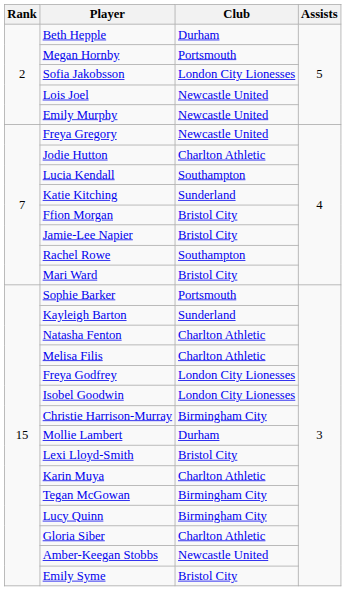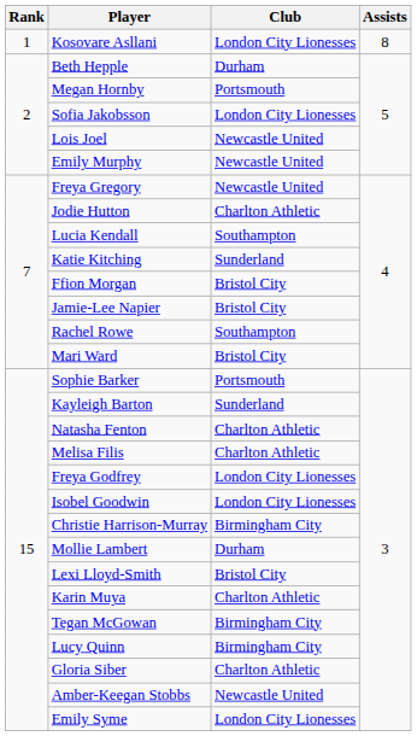 <table class="wikitable" style="text-align:center">
 <tr>
 <th>Rank</th>
 <th>Player</th>
 <th>Club</th>
 <th>Assists</th>
+</tr>
+<tr>
+<td>1</td>
+<td align="left"> <a href='#'>Kosovare Asllani</a></td>
+<td align="left"><a href='#'>London City Lionesses</a></td>
+<td>8</td>
 </tr>
 <tr>
 <td rowspan=5>2</td>
 <td align="left">  <a href='#'>Beth Hepple</a></td>
 <td align="left"><a href='#'>Durham</a></td>
 <td rowspan=5>5</td>
 </tr>
 <tr>
 <td align="left"> <a href='#'>Megan Hornby</a></td>
 <td align="left"><a href='#'>Portsmouth</a></td>
 </tr>
 <tr>
 <td align="left"> <a href='#'>Sofia Jakobsson</a></td>
 <td align="left"><a href='#'>London City Lionesses</a></td>
 </tr>
 <tr>
 <td align="left"> <a href='#'>Lois Joel</a></td>
 <td align="left"><a href='#'>Newcastle United</a></td>
 </tr>
 <tr>
 <td align="left"> <a href='#'>Emily Murphy</a></td>
 <td align="left"><a href='#'>Newcastle United</a></td>
 </tr>
 <tr>
 <td rowspan=8>7</td>
 <td align="left"> <a href='#'>Freya Gregory</a></td>
 <td align="left"><a href='#'>Newcastle United</a></td>
 <td rowspan=8>4</td>
 </tr>
 <tr>
 <td align="left"> <a href='#'>Jodie Hutton</a></td>
 <td align="left"><a href='#'>Charlton Athletic</a></td>
 </tr>
 <tr>
 <td align="left"> <a href='#'>Lucia Kendall</a></td>
 <td align="left"><a href='#'>Southampton</a></td>
 </tr>
 <tr>
 <td align="left"> <a href='#'>Katie Kitching</a></td>
 <td align="left"><a href='#'>Sunderland</a></td>
 </tr>
 <tr>
 <td align="left"> <a href='#'>Ffion Morgan</a></td>
 <td align="left"><a href='#'>Bristol City</a></td>
 </tr>
 <tr>
 <td align="left"> <a href='#'>Jamie-Lee Napier</a></td>
 <td align="left"><a href='#'>Bristol City</a></td>
 </tr>
 <tr>
 <td align="left"> <a href='#'>Rachel Rowe</a></td>
 <td align="left"><a href='#'>Southampton</a></td>
 </tr>
 <tr>
 <td align="left"> <a href='#'>Mari Ward</a></td>
 <td align="left"><a href='#'>Bristol City</a></td>
 </tr>
 <tr>
 <td rowspan=15>15</td>
 <td align="left"> <a href='#'>Sophie Barker</a></td>
 <td align="left"><a href='#'>Portsmouth</a></td>
 <td rowspan=15>3</td>
 </tr>
 <tr>
 <td align="left"> <a href='#'>Kayleigh Barton</a></td>
 <td align="left"><a href='#'>Sunderland</a></td>
 </tr>
 <tr>
 <td align="left"> <a href='#'>Natasha Fenton</a></td>
 <td align="left"><a href='#'>Charlton Athletic</a></td>
 </tr>
 <tr>
 <td align="left"> <a href='#'>Melisa Filis</a></td>
 <td align="left"><a href='#'>Charlton Athletic</a></td>
 </tr>
 <tr>
 <td align="left"> <a href='#'>Freya Godfrey</a></td>
 <td align="left"><a href='#'>London City Lionesses</a></td>
 </tr>
 <tr>
 <td align="left"> <a href='#'>Isobel Goodwin</a></td>
 <td align="left"><a href='#'>London City Lionesses</a></td>
 </tr>
 <tr>
 <td align="left"> <a href='#'>Christie Harrison-Murray</a></td>
 <td align="left"><a href='#'>Birmingham City</a></td>
 </tr>
 <tr>
 <td align="left"> <a href='#'>Mollie Lambert</a></td>
 <td align="left"><a href='#'>Durham</a></td>
 </tr>
 <tr>
 <td align="left"> <a href='#'>Lexi Lloyd-Smith</a></td>
 <td align="left"><a href='#'>Bristol City</a></td>
 </tr>
 <tr>
 <td align="left"> <a href='#'>Karin Muya</a></td>
 <td align="left"><a href='#'>Charlton Athletic</a></td>
 </tr>
 <tr>
 <td align="left"> <a href='#'>Tegan McGowan</a></td>
 <td align="left"><a href='#'>Birmingham City</a></td>
 </tr>
 <tr>
 <td align="left"> <a href='#'>Lucy Quinn</a></td>
 <td align="left"><a href='#'>Birmingham City</a></td>
 </tr>
 <tr>
 <td align="left"> <a href='#'>Gloria Siber</a></td>
 <td align="left"><a href='#'>Charlton Athletic</a></td>
 </tr>
 <tr>
 <td align="left"> <a href='#'>Amber-Keegan Stobbs</a></td>
 <td align="left"><a href='#'>Newcastle United</a></td>
 </tr>
 <tr>
 <td align="left"> <a href='#'>Emily Syme</a></td>
-<td align="left"><a href='#'>Bristol City</a></td>
+<td align="left"><a href='#'>London City Lionesses</a></td>
 </tr>
 </table>
